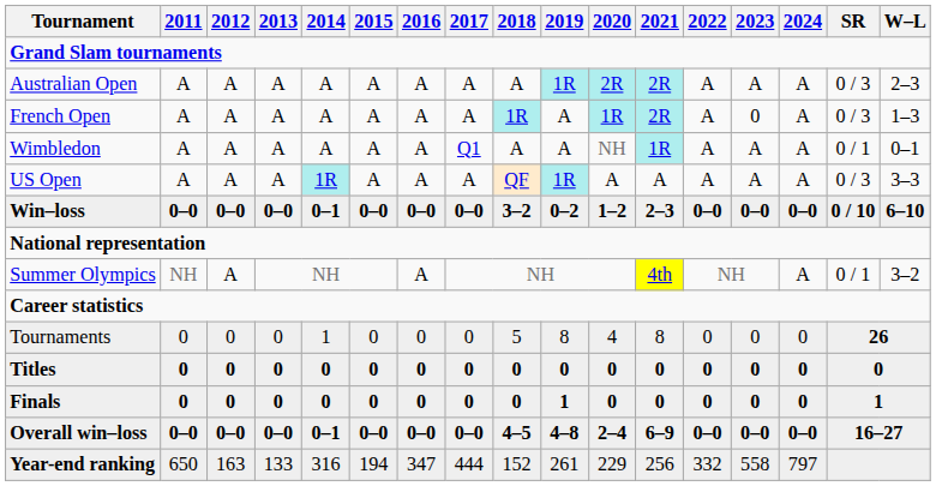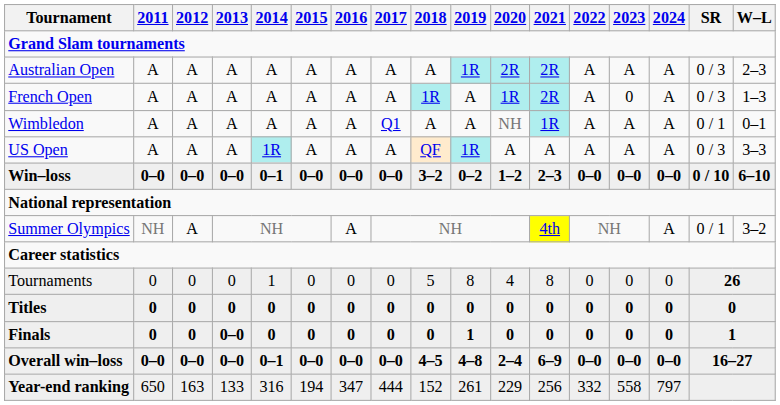 <table class="wikitable nowrap" style=text-align:center;font-size:96%>
 <tr>
 <th>Tournament</th>
 <th><a href='#'>2011</a></th>
 <th><a href='#'>2012</a></th>
 <th><a href='#'>2013</a></th>
 <th><a href='#'>2014</a></th>
 <th><a href='#'>2015</a></th>
 <th><a href='#'>2016</a></th>
 <th><a href='#'>2017</a></th>
 <th><a href='#'>2018</a></th>
 <th><a href='#'>2019</a></th>
 <th><a href='#'>2020</a></th>
 <th><a href='#'>2021</a></th>
 <th><a href='#'>2022</a></th>
 <th><a href='#'>2023</a></th>
 <th><a href='#'>2024</a></th>
 <th>SR</th>
 <th>W–L</th>
 </tr>
 <tr>
 <td colspan=17 align=left><strong><a href='#'>Grand Slam tournaments</a></strong></td>
 </tr>
 <tr>
 <td align=left><a href='#'>Australian Open</a></td>
 <td>A</td>
 <td>A</td>
 <td>A</td>
 <td>A</td>
 <td>A</td>
 <td>A</td>
 <td>A</td>
 <td>A</td>
 <td bgcolor=afeeee><a href='#'>1R</a></td>
 <td bgcolor=afeeee><a href='#'>2R</a></td>
 <td bgcolor=afeeee><a href='#'>2R</a></td>
 <td>A</td>
 <td>A</td>
 <td>A</td>
 <td>0 / 3</td>
 <td>2–3</td>
 </tr>
 <tr>
 <td align=left><a href='#'>French Open</a></td>
 <td>A</td>
 <td>A</td>
 <td>A</td>
 <td>A</td>
 <td>A</td>
 <td>A</td>
 <td>A</td>
 <td bgcolor=afeeee><a href='#'>1R</a></td>
 <td>A</td>
 <td bgcolor=afeeee><a href='#'>1R</a></td>
 <td bgcolor=afeeee><a href='#'>2R</a></td>
 <td>A</td>
 <td>0</td>
 <td>A</td>
 <td>0 / 3</td>
 <td>1–3</td>
 </tr>
 <tr>
 <td align=left><a href='#'>Wimbledon</a></td>
 <td>A</td>
 <td>A</td>
 <td>A</td>
 <td>A</td>
 <td>A</td>
 <td>A</td>
 <td><a href='#'>Q1</a></td>
 <td>A</td>
 <td>A</td>
 <td style=color:#767676>NH</td>
 <td bgcolor=afeeee><a href='#'>1R</a></td>
 <td>A</td>
 <td>A</td>
 <td>A</td>
 <td>0 / 1</td>
 <td>0–1</td>
 </tr>
 <tr>
 <td align=left><a href='#'>US Open</a></td>
 <td>A</td>
 <td>A</td>
 <td>A</td>
 <td bgcolor=afeeee><a href='#'>1R</a></td>
 <td>A</td>
 <td>A</td>
 <td>A</td>
 <td bgcolor=ffebcd><a href='#'>QF</a></td>
 <td bgcolor=afeeee><a href='#'>1R</a></td>
 <td>A</td>
 <td>A</td>
 <td>A</td>
 <td>A</td>
 <td>A</td>
 <td>0 / 3</td>
 <td>3–3</td>
 </tr>
 <tr style=font-weight:bold;background:#efefef>
 <td style=text-align:left>Win–loss</td>
 <td>0–0</td>
 <td>0–0</td>
 <td>0–0</td>
 <td>0–1</td>
 <td>0–0</td>
 <td>0–0</td>
 <td>0–0</td>
 <td>3–2</td>
 <td>0–2</td>
 <td>1–2</td>
 <td>2–3</td>
 <td>0–0</td>
 <td>0–0</td>
 <td>0–0</td>
 <td>0 / 10</td>
 <td>6–10</td>
 </tr>
 <tr>
 <td colspan=17 align=left><strong>National representation</strong></td>
 </tr>
 <tr>
 <td align=left><a href='#'>Summer Olympics</a></td>
 <td style=color:#767676>NH</td>
 <td>A</td>
 <td colspan=3 style=color:#767676>NH</td>
 <td>A</td>
 <td colspan=4 style=color:#767676>NH</td>
 <td style=background:yellow><a href='#'>4th</a></td>
 <td colspan=2 style=color:#767676>NH</td>
 <td>A</td>
 <td>0 / 1</td>
 <td>3–2</td>
 </tr>
 <tr>
 <td colspan=17 align=left><strong>Career statistics</strong></td>
 </tr>
 <tr bgcolor=efefef>
 <td align=left>Tournaments</td>
 <td>0</td>
 <td>0</td>
 <td>0</td>
 <td>1</td>
 <td>0</td>
 <td>0</td>
 <td>0</td>
 <td>5</td>
 <td>8</td>
 <td>4</td>
 <td>8</td>
 <td>0</td>
 <td>0</td>
 <td>0</td>
 <td colspan=2><strong>26</strong></td>
 </tr>
 <tr style=font-weight:bold;background:#efefef>
 <td style=text-align:left>Titles</td>
 <td>0</td>
 <td>0</td>
 <td>0</td>
 <td>0</td>
 <td>0</td>
 <td>0</td>
 <td>0</td>
 <td>0</td>
 <td>0</td>
 <td>0</td>
 <td>0</td>
 <td>0</td>
 <td>0</td>
 <td>0</td>
 <td colspan=2>0</td>
 </tr>
 <tr style=font-weight:bold;background:#efefef>
 <td style=text-align:left>Finals</td>
 <td>0</td>
 <td>0</td>
-<td>0</td>
+<td>0–0</td>
 <td>0</td>
 <td>0</td>
 <td>0</td>
 <td>0</td>
 <td>0</td>
 <td>1</td>
 <td>0</td>
 <td>0</td>
 <td>0</td>
 <td>0</td>
 <td>0</td>
 <td colspan="2">1</td>
 </tr>
 <tr style=font-weight:bold;background:#efefef>
 <td style=text-align:left>Overall win–loss</td>
 <td>0–0</td>
 <td>0–0</td>
 <td>0–0</td>
 <td>0–1</td>
 <td>0–0</td>
 <td>0–0</td>
 <td>0–0</td>
 <td>4–5</td>
 <td>4–8</td>
 <td>2–4</td>
 <td>6–9</td>
 <td>0–0</td>
 <td>0–0</td>
 <td>0–0</td>
 <td colspan=2>16–27</td>
 </tr>
 <tr bgcolor=efefef>
 <td align=left><strong>Year-end ranking</strong></td>
 <td>650</td>
 <td>163</td>
 <td>133</td>
 <td>316</td>
 <td>194</td>
 <td>347</td>
 <td>444</td>
 <td>152</td>
 <td>261</td>
 <td>229</td>
 <td>256</td>
 <td>332</td>
 <td>558</td>
 <td>797</td>
 <td colspan=2><strong></strong></td>
 </tr>
 </table>
